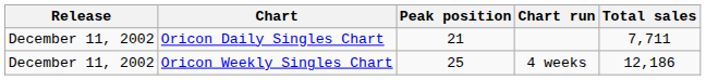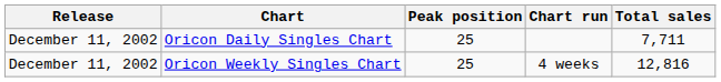 <table class="wikitable">
 <tr>
 <th align="left">Release</th>
 <th align="left">Chart</th>
 <th align="left">Peak position</th>
 <th align="left">Chart run</th>
 <th align="left">Total sales</th>
 </tr>
 <tr>
 <td align="left">December 11, 2002</td>
 <td align="left"><a href='#'>Oricon Daily Singles Chart</a></td>
-<td align="center">21</td>
+<td align="center">25</td>
 <td align="center"></td>
 <td align="center">7,711</td>
 </tr>
 <tr>
 <td align="left">December 11, 2002</td>
 <td align="left"><a href='#'>Oricon Weekly Singles Chart</a></td>
 <td align="center">25</td>
 <td align="center">4 weeks</td>
-<td align="center">12,186</td>
+<td align="center">12,816</td>
 </tr>
 </table>
